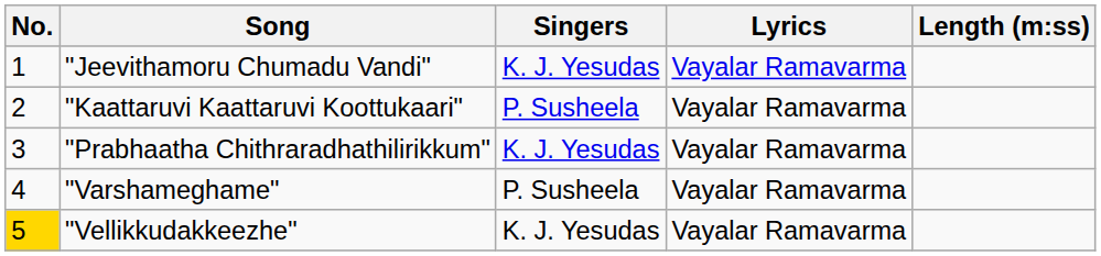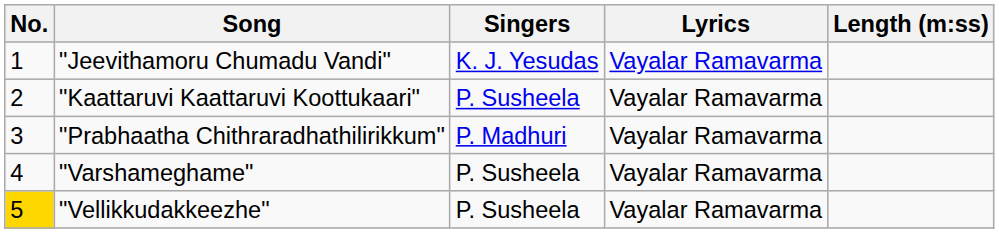 <table class="wikitable" style="font-size:95%;">
 <tr>
 <th>No.</th>
 <th>Song</th>
 <th>Singers</th>
 <th>Lyrics</th>
 <th>Length (m:ss)</th>
 </tr>
 <tr>
 <td>1</td>
 <td>"Jeevithamoru Chumadu Vandi"</td>
 <td><a href='#'>K. J. Yesudas</a></td>
 <td><a href='#'>Vayalar Ramavarma</a></td>
 <td></td>
 </tr>
 <tr>
 <td>2</td>
 <td>"Kaattaruvi Kaattaruvi Koottukaari"</td>
 <td><a href='#'>P. Susheela</a></td>
 <td>Vayalar Ramavarma</td>
 <td></td>
 </tr>
 <tr>
 <td>3</td>
 <td>"Prabhaatha Chithraradhathilirikkum"</td>
-<td><a href='#'>K. J. Yesudas</a></td>
+<td><a href='#'>P. Madhuri</a></td>
 <td>Vayalar Ramavarma</td>
 <td></td>
 </tr>
 <tr>
 <td>4</td>
 <td>"Varshameghame"</td>
 <td>P. Susheela</td>
 <td>Vayalar Ramavarma</td>
 <td></td>
 </tr>
 <tr>
 <td style="background: gold;">5</td>
 <td>"Vellikkudakkeezhe"</td>
-<td>K. J. Yesudas</td>
+<td>P. Susheela</td>
 <td>Vayalar Ramavarma</td>
 <td></td>
 </tr>
 </table>
